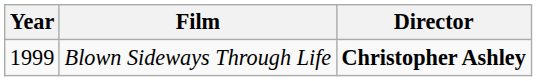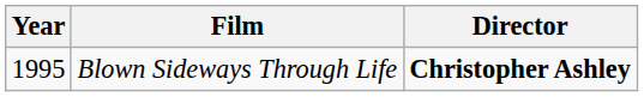 <table class="wikitable">
 <tr>
 <th>Year</th>
 <th>Film</th>
 <th>Director</th>
 </tr>
 <tr>
-<td>1999</td>
+<td>1995</td>
 <td><em>Blown Sideways Through Life</em></td>
 <td><strong>Christopher Ashley</strong></td>
 </tr>
 </table>
